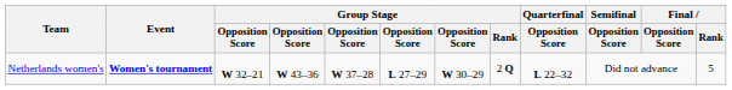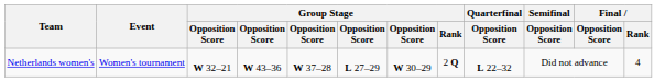 <table class="wikitable" style="font-size:90%">
 <tr>
 <th rowspan=2>Team</th>
 <th rowspan=2>Event</th>
 <th colspan=6>Group Stage</th>
 <th>Quarterfinal</th>
 <th>Semifinal</th>
 <th colspan=2>Final / </th>
 </tr>
 <tr style="font-size:95%">
 <th>Opposition<br>Score</th>
 <th>Opposition<br>Score</th>
 <th>Opposition<br>Score</th>
 <th>Opposition<br>Score</th>
 <th>Opposition<br>Score</th>
 <th>Rank</th>
 <th>Opposition<br>Score</th>
 <th>Opposition<br>Score</th>
 <th>Opposition<br>Score</th>
 <th>Rank</th>
 </tr>
 <tr align=center>
 <td align=left><a href='#'>Netherlands women's</a></td>
-<td align=left><strong><a href='#'>Women's tournament</a></strong></td>
+<td align=left><a href='#'>Women's tournament</a></td>
 <td><br><strong>W</strong> 32–21</td>
 <td><br><strong>W</strong> 43–36</td>
 <td><br><strong>W</strong> 37–28</td>
 <td><br><strong>L</strong> 27–29</td>
 <td><br><strong>W</strong> 30–29</td>
 <td>2 <strong>Q</strong></td>
 <td><br><strong>L</strong> 22–32</td>
 <td colspan=2>Did not advance</td>
-<td>5</td>
+<td>4</td>
 </tr>
 </table>
